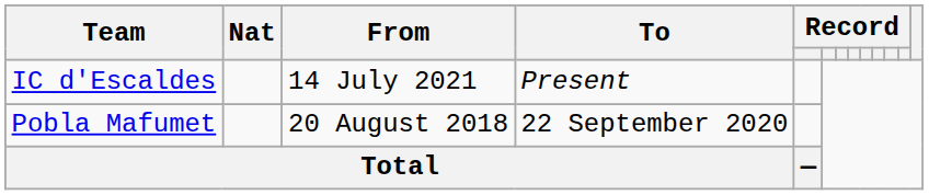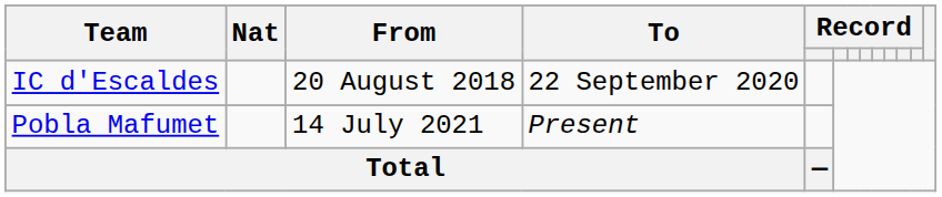 <table class="wikitable" style="text-align: center">
 <tr>
 <th rowspan="2">Team</th>
 <th rowspan="2">Nat</th>
 <th rowspan="2">From</th>
 <th rowspan="2">To</th>
 <th colspan="8">Record</th>
 <th rowspan=2></th>
 </tr>
 <tr>
 <th></th>
 <th></th>
 <th></th>
 <th></th>
 <th></th>
 <th></th>
 <th></th>
 <th></th>
 </tr>
 <tr>
 <td align=left><a href='#'>IC d'Escaldes</a></td>
 <td></td>
-<td align=left>14 July 2021</td>
-<td align=left><em>Present</em><br></td>
+<td align=left>20 August 2018</td>
+<td align=left>22 September 2020<br></td>
 <td></td>
 </tr>
 <tr>
 <td align=left><a href='#'>Pobla Mafumet</a></td>
 <td></td>
-<td align=left>20 August 2018</td>
-<td align=left>22 September 2020<br></td>
+<td align=left>14 July 2021</td>
+<td align=left><em>Present</em><br></td>
 <td></td>
 </tr>
 <tr>
 <th colspan="4">Total<br></th>
 <th>—</th>
 </tr>
 </table>
